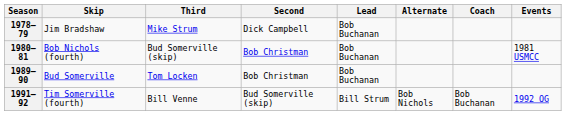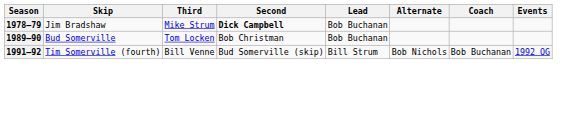 <table class="wikitable">
 <tr>
 <th scope="col">Season</th>
 <th scope="col">Skip</th>
 <th scope="col">Third</th>
 <th scope="col">Second</th>
 <th scope="col">Lead</th>
 <th scope="col">Alternate</th>
 <th scope="col">Coach</th>
 <th scope="col">Events</th>
 </tr>
 <tr>
 <th scope="row">1978–79</th>
 <td>Jim Bradshaw</td>
 <td><a href='#'>Mike Strum</a></td>
-<td>Dick Campbell</td>
+<td><strong>Dick Campbell</strong></td>
 <td>Bob Buchanan</td>
 <td></td>
 <td></td>
 <td></td>
-</tr>
-<tr>
-<th scope="row">1980–81</th>
-<td><a href='#'>Bob Nichols</a> (fourth)</td>
-<td>Bud Somerville (skip)</td>
-<td><a href='#'>Bob Christman</a></td>
-<td>Bob Buchanan</td>
-<td></td>
-<td></td>
-<td>1981 <a href='#'>USMCC</a> <br> </td>
 </tr>
 <tr>
 <th scope="row">1989–90</th>
 <td><a href='#'>Bud Somerville</a></td>
 <td><a href='#'>Tom Locken</a></td>
 <td>Bob Christman</td>
 <td>Bob Buchanan</td>
 <td></td>
 <td></td>
 <td></td>
 </tr>
 <tr>
 <th scope="row">1991–92</th>
 <td><a href='#'>Tim Somerville</a> (fourth)</td>
 <td>Bill Venne</td>
 <td>Bud Somerville (skip)</td>
 <td>Bill Strum</td>
 <td>Bob Nichols</td>
 <td>Bob Buchanan</td>
 <td><a href='#'>1992 OG</a> </td>
 </tr>
 </table>
